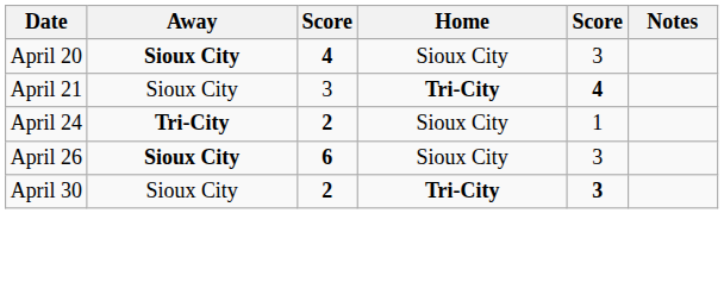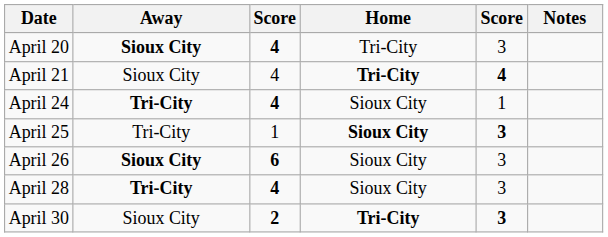 <table class="wikitable">
 <tr>
 <th bgcolor="#DDDDFF" w,.m.nm.,idth="60">Date</th>
 <th bgcolor="#DDDDFF" width="150">Away</th>
 <th bgcolor="#DDDDFF" width="5">Score</th>
 <th bgcolor="#DDDDFF" width="150">Home</th>
 <th bgcolor="#DDDDFF" width="5">Score</th>
 <th bgcolor="#DDDDFF" width="60">Notes</th>
 </tr>
 <tr>
 <td>April 20</td>
 <td align="center"><strong>Sioux City</strong></td>
 <td align="center"><strong>4</strong></td>
-<td align="center">Sioux City</td>
+<td align="center">Tri-City</td>
 <td align="center">3</td>
 <td></td>
 </tr>
 <tr>
 <td>April 21</td>
 <td align="center">Sioux City</td>
-<td align="center">3</td>
+<td align="center">4</td>
 <td align="center"><strong>Tri-City</strong></td>
 <td align="center"><strong>4</strong></td>
 <td></td>
 </tr>
 <tr>
 <td>April 24</td>
 <td align="center"><strong>Tri-City</strong></td>
-<td align="center"><strong>2</strong></td>
+<td align="center"><strong>4</strong></td>
 <td align="center">Sioux City</td>
 <td align="center">1</td>
+<td></td>
+</tr>
+<tr>
+<td>April 25</td>
+<td align="center">Tri-City</td>
+<td align="center">1</td>
+<td align="center"><strong>Sioux City</strong></td>
+<td align="center"><strong>3</strong></td>
 <td></td>
 </tr>
 <tr>
 <td>April 26</td>
 <td align="center"><strong>Sioux City</strong></td>
 <td align="center"><strong>6</strong></td>
+<td align="center">Sioux City</td>
+<td align="center">3</td>
+<td></td>
+</tr>
+<tr>
+<td>April 28</td>
+<td align="center"><strong>Tri-City</strong></td>
+<td align="center"><strong>4</strong></td>
 <td align="center">Sioux City</td>
 <td align="center">3</td>
 <td></td>
 </tr>
 <tr>
 <td>April 30</td>
 <td align="center">Sioux City</td>
 <td align="center"><strong>2</strong></td>
 <td align="center"><strong>Tri-City</strong></td>
 <td align="center"><strong>3</strong></td>
 <td></td>
 </tr>
 </table>
